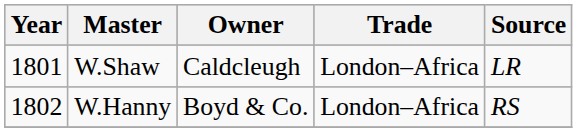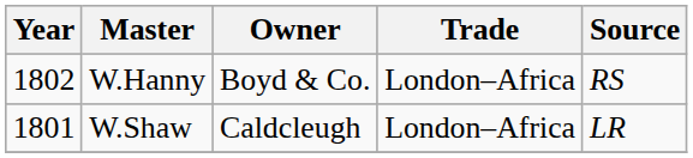 <table class=" wikitable">
 <tr>
 <th>Year</th>
 <th>Master</th>
 <th>Owner</th>
 <th>Trade</th>
 <th>Source</th>
 </tr>
 <tr>
+<td>1802</td>
+<td>W.Hanny</td>
+<td>Boyd & Co.</td>
+<td>London–Africa</td>
+<td><em>RS</em></td>
+</tr>
+<tr>
 <td>1801</td>
 <td>W.Shaw</td>
 <td>Caldcleugh</td>
 <td>London–Africa</td>
 <td><em>LR</em></td>
 </tr>
 <tr>
-<td>1802</td>
-<td>W.Hanny</td>
-<td>Boyd & Co.</td>
-<td>London–Africa</td>
-<td><em>RS</em></td>
-</tr>
-<tr>
 </tr>
 </table>
